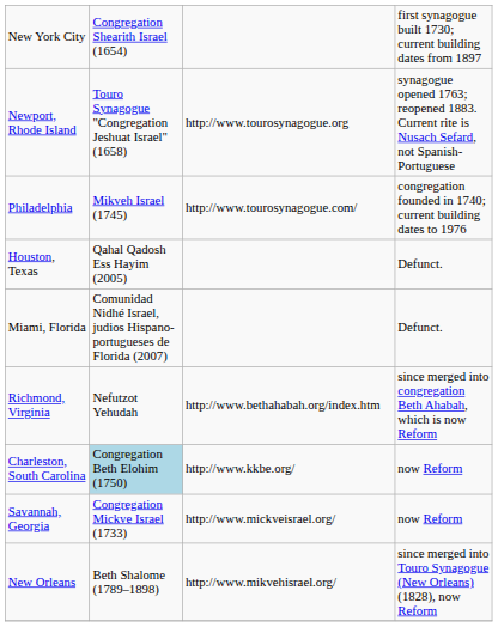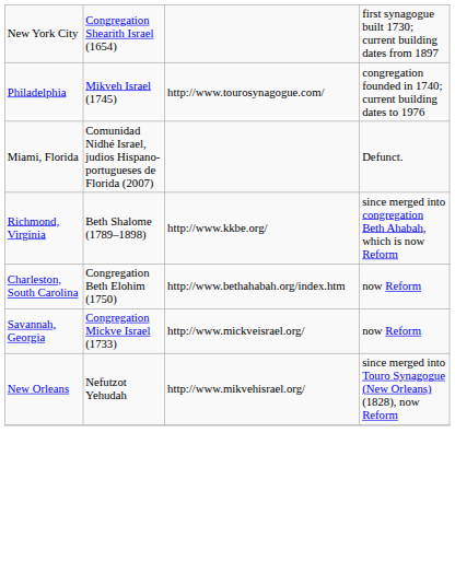 <table class="wikitable">
 <tr>
 <td width="150pt">New York City</td>
 <td width="150pt"><a href='#'>Congregation Shearith Israel</a> (1654)</td>
 <td width="300pt"></td>
 <td width="200pt">first synagogue built 1730; current building dates from 1897</td>
 </tr>
 <tr>
-<td width="150pt"><a href='#'>Newport, Rhode Island</a></td>
-<td width="150pt"><a href='#'>Touro Synagogue</a> "Congregation Jeshuat Israel" (1658)</td>
-<td width="300pt">http://www.tourosynagogue.org</td>
-<td width="200pt">synagogue opened 1763; reopened 1883.  Current rite is <a href='#'>Nusach Sefard</a>, not Spanish-Portuguese</td>
-</tr>
-<tr>
 <td width="150pt"><a href='#'>Philadelphia</a></td>
 <td width="150pt"><a href='#'>Mikveh Israel</a> (1745)</td>
 <td width="300pt">http://www.tourosynagogue.com/</td>
 <td width="200pt">congregation founded in 1740; current building dates to 1976</td>
-</tr>
-<tr>
-<td width="150pt"><a href='#'>Houston</a>, Texas</td>
-<td width="150pt">Qahal Qadosh Ess Hayim (2005)</td>
-<td width="300pt"></td>
-<td width="200pt">Defunct.</td>
 </tr>
 <tr>
 <td width="150pt">Miami, Florida</td>
 <td width="150pt">Comunidad Nidhé Israel, judios Hispano-portugueses de Florida (2007)</td>
 <td width="300pt"></td>
 <td width="200pt">Defunct.</td>
 </tr>
 <tr>
 <td width="150pt"><a href='#'>Richmond, Virginia</a></td>
-<td width="150pt">Nefutzot Yehudah</td>
-<td width="300pt">http://www.bethahabah.org/index.htm</td>
+<td width="150pt">Beth Shalome (1789–1898)</td>
+<td width="300pt">http://www.kkbe.org/</td>
 <td width="200pt">since merged into <a href='#'>congregation Beth Ahabah</a>, which is now <a href='#'>Reform</a></td>
 </tr>
 <tr>
 <td width="150pt"><a href='#'>Charleston, South Carolina</a></td>
-<td width="150pt" style="background: lightblue;">Congregation Beth Elohim (1750)</td>
-<td width="300pt">http://www.kkbe.org/</td>
+<td width="150pt">Congregation Beth Elohim (1750)</td>
+<td width="300pt">http://www.bethahabah.org/index.htm</td>
 <td width="200pt">now <a href='#'>Reform</a></td>
 </tr>
 <tr>
 <td width="150pt"><a href='#'>Savannah, Georgia</a></td>
 <td width="150pt"><a href='#'>Congregation Mickve Israel</a> (1733)</td>
 <td width="300pt">http://www.mickveisrael.org/</td>
 <td width="200pt">now <a href='#'>Reform</a></td>
 </tr>
 <tr>
 <td width="150pt"><a href='#'>New Orleans</a></td>
-<td width="150pt">Beth Shalome (1789–1898)</td>
+<td width="150pt">Nefutzot Yehudah</td>
 <td width="300pt">http://www.mikvehisrael.org/</td>
 <td width="200pt">since merged into <a href='#'>Touro Synagogue (New Orleans)</a> (1828), now <a href='#'>Reform</a></td>
 </tr>
 <tr>
 </tr>
 </table>
